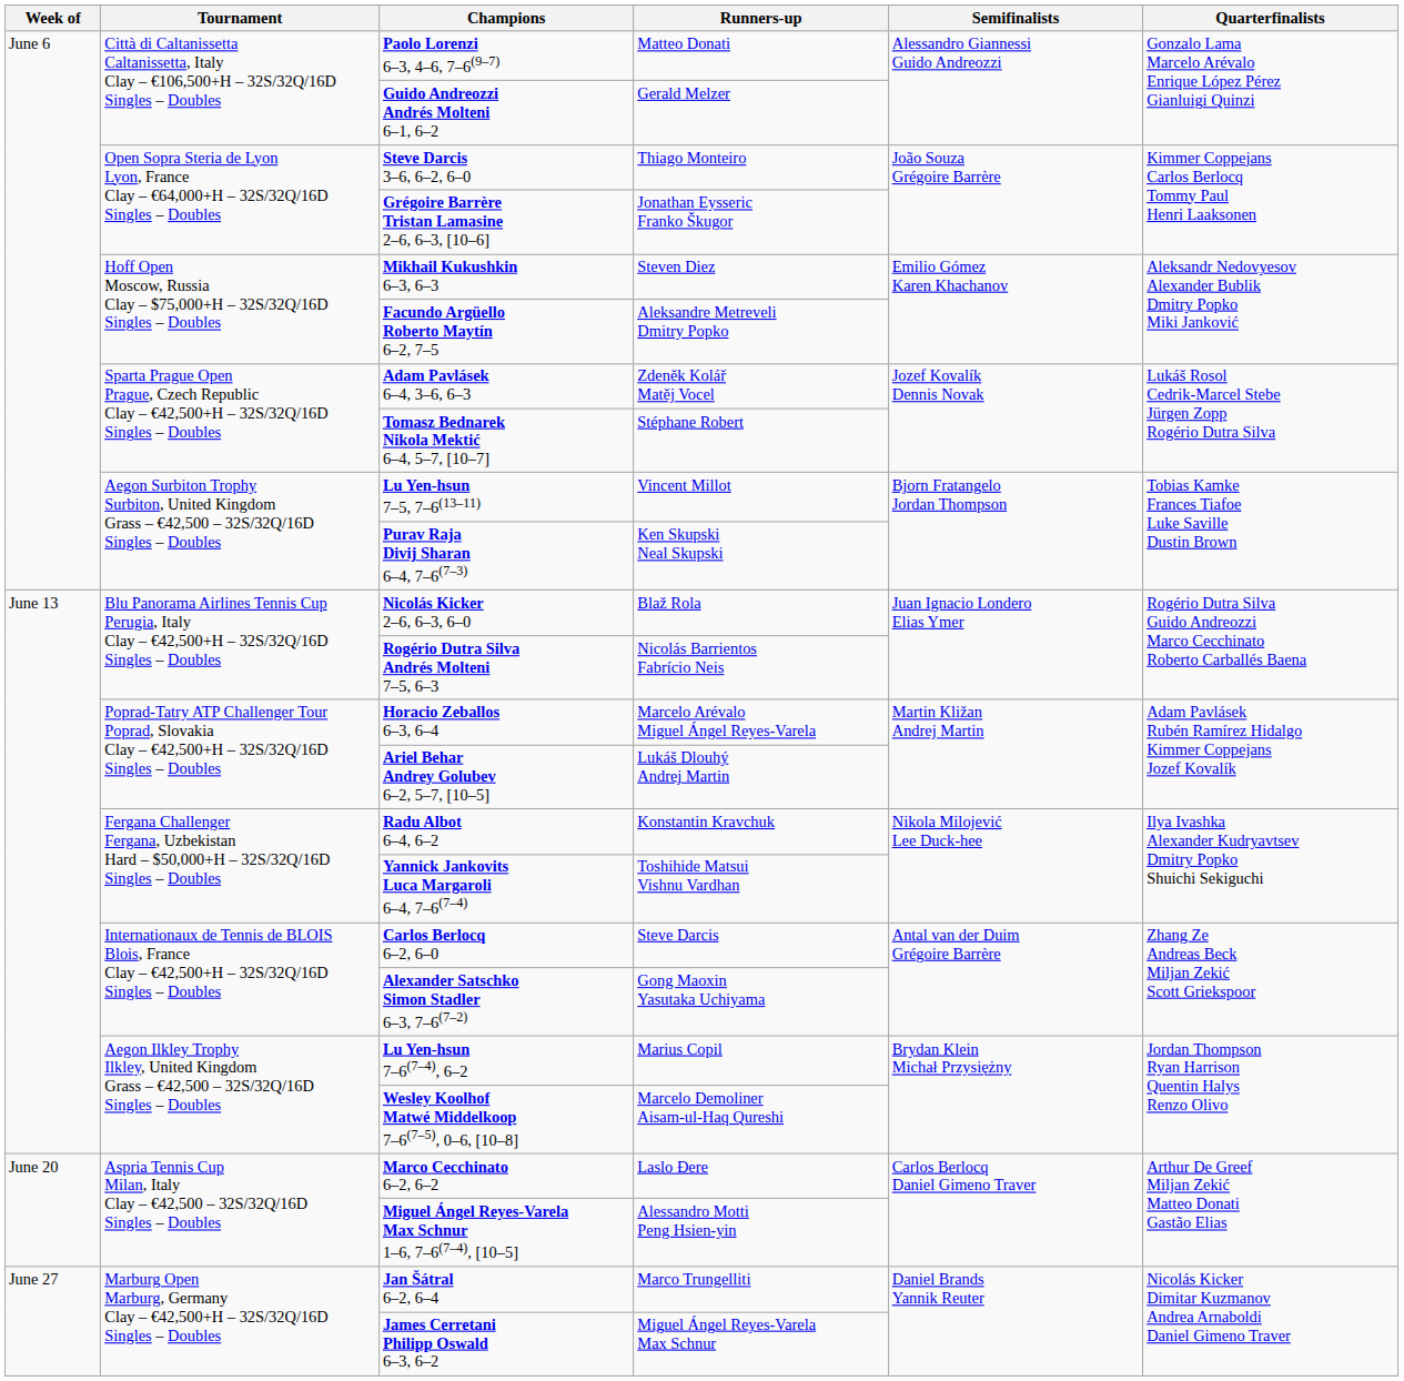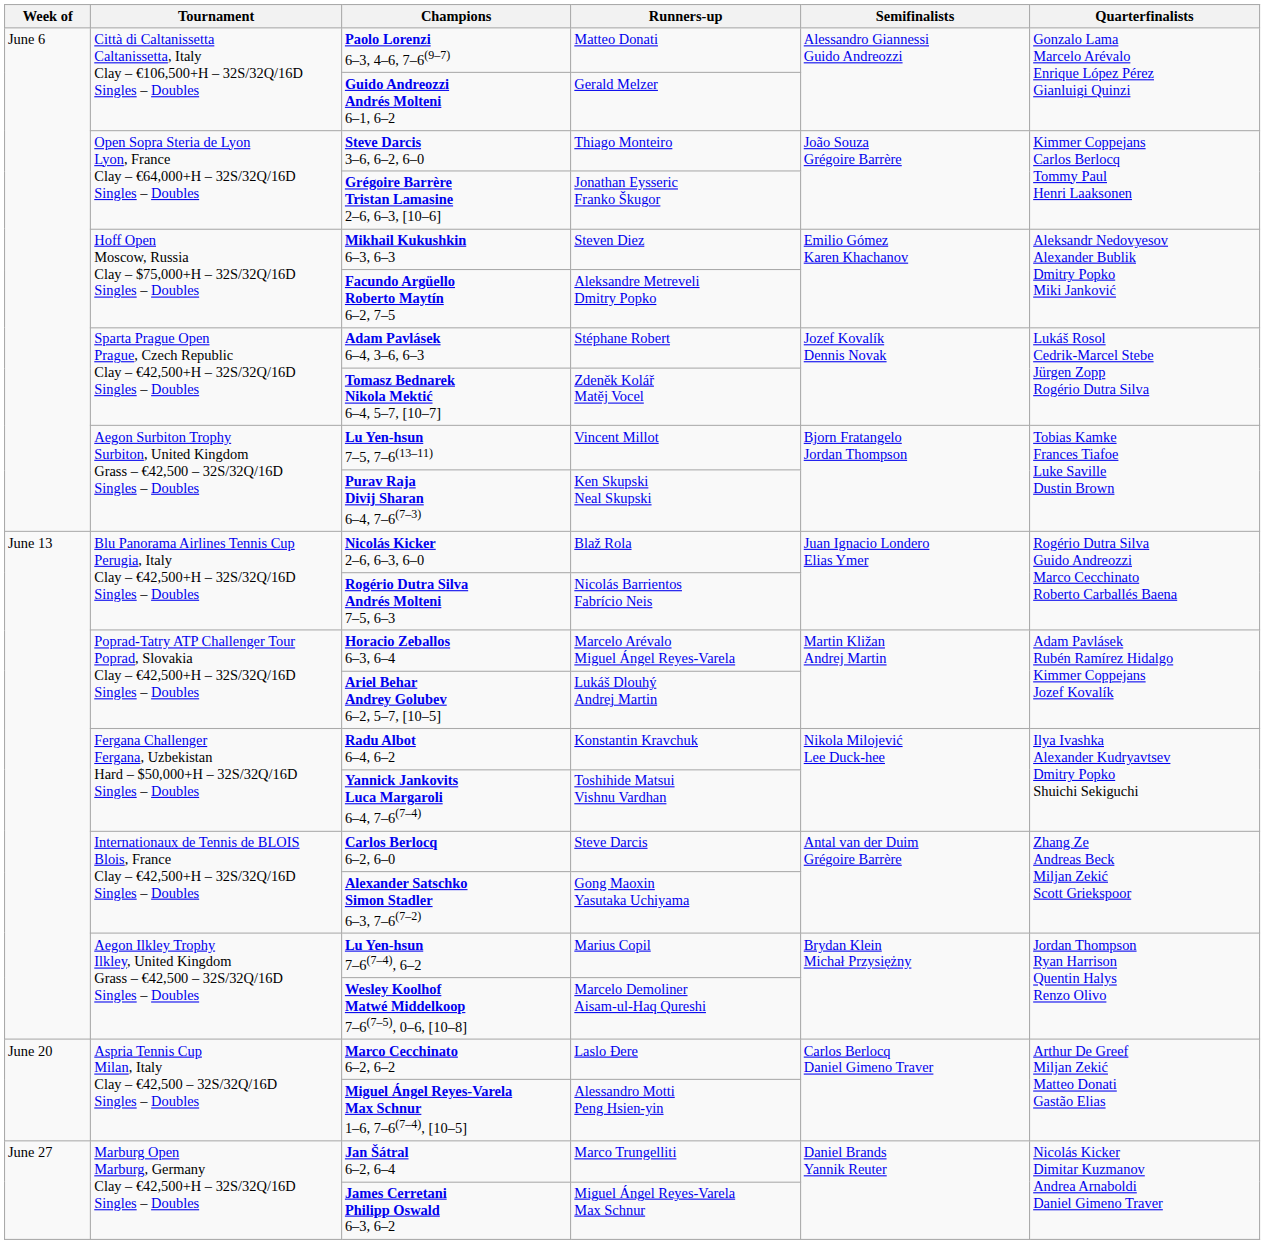 <table class="wikitable" style="font-size:85%;">
 <tr>
 <th width="75">Week of</th>
 <th width="230">Tournament</th>
 <th width="210">Champions</th>
 <th width="210">Runners-up</th>
 <th width="210">Semifinalists</th>
 <th width="210">Quarterfinalists</th>
 </tr>
 <tr valign=top>
 <td rowspan=10>June 6</td>
 <td rowspan=2><a href='#'>Città di Caltanissetta</a><br><a href='#'>Caltanissetta</a>, Italy<br> Clay – €106,500+H – 32S/32Q/16D<br><a href='#'>Singles</a> – <a href='#'>Doubles</a></td>
 <td> <strong><a href='#'>Paolo Lorenzi</a></strong><br>6–3, 4–6, 7–6<sup>(9–7)</sup></td>
 <td> <a href='#'>Matteo Donati</a></td>
 <td rowspan=2> <a href='#'>Alessandro Giannessi</a><br> <a href='#'>Guido Andreozzi</a></td>
 <td rowspan=2> <a href='#'>Gonzalo Lama</a><br> <a href='#'>Marcelo Arévalo</a> <br> <a href='#'>Enrique López Pérez</a> <br>  <a href='#'>Gianluigi Quinzi</a></td>
 </tr>
 <tr valign=top>
 <td> <strong><a href='#'>Guido Andreozzi</a></strong><br> <strong><a href='#'>Andrés Molteni</a></strong><br>6–1, 6–2</td>
 <td> <a href='#'>Gerald Melzer</a></td>
 </tr>
 <tr valign=top>
 <td rowspan=2><a href='#'>Open Sopra Steria de Lyon</a><br><a href='#'>Lyon</a>, France<br> Clay – €64,000+H – 32S/32Q/16D<br><a href='#'>Singles</a> – <a href='#'>Doubles</a></td>
 <td> <strong><a href='#'>Steve Darcis</a></strong> <br> 3–6, 6–2, 6–0</td>
 <td> <a href='#'>Thiago Monteiro</a></td>
 <td rowspan=2> <a href='#'>João Souza</a><br>  <a href='#'>Grégoire Barrère</a></td>
 <td rowspan=2> <a href='#'>Kimmer Coppejans</a> <br> <a href='#'>Carlos Berlocq</a><br> <a href='#'>Tommy Paul</a> <br> <a href='#'>Henri Laaksonen</a></td>
 </tr>
 <tr valign=top>
 <td> <strong><a href='#'>Grégoire Barrère</a></strong><br> <strong><a href='#'>Tristan Lamasine</a></strong><br>2–6, 6–3, [10–6]</td>
 <td> <a href='#'>Jonathan Eysseric</a><br> <a href='#'>Franko Škugor</a></td>
 </tr>
 <tr valign=top>
 <td rowspan=2><a href='#'>Hoff Open</a><br>Moscow, Russia<br> Clay – $75,000+H – 32S/32Q/16D<br><a href='#'>Singles</a> – <a href='#'>Doubles</a></td>
 <td> <strong><a href='#'>Mikhail Kukushkin</a></strong><br>6–3, 6–3</td>
 <td> <a href='#'>Steven Diez</a></td>
 <td rowspan=2> <a href='#'>Emilio Gómez</a> <br>  <a href='#'>Karen Khachanov</a></td>
 <td rowspan=2> <a href='#'>Aleksandr Nedovyesov</a> <br> <a href='#'>Alexander Bublik</a> <br>  <a href='#'>Dmitry Popko</a> <br>  <a href='#'>Miki Janković</a></td>
 </tr>
 <tr valign=top>
 <td> <strong><a href='#'>Facundo Argüello</a></strong> <br>  <strong><a href='#'>Roberto Maytín</a></strong> <br> 6–2, 7–5</td>
 <td> <a href='#'>Aleksandre Metreveli</a> <br>  <a href='#'>Dmitry Popko</a></td>
 </tr>
 <tr valign=top>
 <td rowspan=2><a href='#'>Sparta Prague Open</a><br><a href='#'>Prague</a>, Czech Republic<br> Clay – €42,500+H – 32S/32Q/16D<br><a href='#'>Singles</a> – <a href='#'>Doubles</a></td>
 <td> <strong><a href='#'>Adam Pavlásek</a></strong> <br> 6–4, 3–6, 6–3</td>
-<td> <a href='#'>Zdeněk Kolář</a><br> <a href='#'>Matěj Vocel</a></td>
+<td> <a href='#'>Stéphane Robert</a></td>
 <td rowspan=2> <a href='#'>Jozef Kovalík</a> <br>  <a href='#'>Dennis Novak</a></td>
 <td rowspan=2> <a href='#'>Lukáš Rosol</a> <br> <a href='#'>Cedrik-Marcel Stebe</a> <br> <a href='#'>Jürgen Zopp</a><br>  <a href='#'>Rogério Dutra Silva</a></td>
 </tr>
 <tr valign=top>
 <td> <strong><a href='#'>Tomasz Bednarek</a></strong><br> <strong><a href='#'>Nikola Mektić</a></strong><br> 6–4, 5–7, [10–7]</td>
-<td> <a href='#'>Stéphane Robert</a></td>
+<td> <a href='#'>Zdeněk Kolář</a><br> <a href='#'>Matěj Vocel</a></td>
 </tr>
 <tr valign=top>
 <td rowspan=2><a href='#'>Aegon Surbiton Trophy</a><br><a href='#'>Surbiton</a>, United Kingdom<br> Grass – €42,500 – 32S/32Q/16D<br><a href='#'>Singles</a> – <a href='#'>Doubles</a></td>
 <td> <strong><a href='#'>Lu Yen-hsun</a></strong><br>7–5, 7–6<sup>(13–11)</sup></td>
 <td> <a href='#'>Vincent Millot</a></td>
 <td rowspan=2> <a href='#'>Bjorn Fratangelo</a> <br>  <a href='#'>Jordan Thompson</a></td>
 <td rowspan=2> <a href='#'>Tobias Kamke</a><br> <a href='#'>Frances Tiafoe</a> <br> <a href='#'>Luke Saville</a> <br>  <a href='#'>Dustin Brown</a></td>
 </tr>
 <tr valign=top>
 <td> <strong><a href='#'>Purav Raja</a></strong><br> <strong><a href='#'>Divij Sharan</a></strong><br>6–4, 7–6<sup>(7–3)</sup></td>
 <td> <a href='#'>Ken Skupski</a><br> <a href='#'>Neal Skupski</a></td>
 </tr>
 <tr valign=top>
 <td rowspan=10>June 13</td>
 <td rowspan=2><a href='#'>Blu Panorama Airlines Tennis Cup</a><br><a href='#'>Perugia</a>, Italy<br> Clay – €42,500+H – 32S/32Q/16D<br><a href='#'>Singles</a> – <a href='#'>Doubles</a></td>
 <td> <strong><a href='#'>Nicolás Kicker</a></strong><br>2–6, 6–3, 6–0</td>
 <td> <a href='#'>Blaž Rola</a></td>
 <td rowspan=2> <a href='#'>Juan Ignacio Londero</a> <br>  <a href='#'>Elias Ymer</a></td>
 <td rowspan=2> <a href='#'>Rogério Dutra Silva</a> <br>  <a href='#'>Guido Andreozzi</a> <br> <a href='#'>Marco Cecchinato</a> <br>  <a href='#'>Roberto Carballés Baena</a></td>
 </tr>
 <tr valign=top>
 <td> <strong><a href='#'>Rogério Dutra Silva</a></strong><br> <strong><a href='#'>Andrés Molteni</a></strong><br>7–5, 6–3</td>
 <td> <a href='#'>Nicolás Barrientos</a><br> <a href='#'>Fabrício Neis</a></td>
 </tr>
 <tr valign=top>
 <td rowspan=2><a href='#'>Poprad-Tatry ATP Challenger Tour</a><br><a href='#'>Poprad</a>, Slovakia<br> Clay – €42,500+H – 32S/32Q/16D<br><a href='#'>Singles</a> – <a href='#'>Doubles</a></td>
 <td> <strong><a href='#'>Horacio Zeballos</a></strong><br>6–3, 6–4</td>
 <td> <a href='#'>Marcelo Arévalo</a><br> <a href='#'>Miguel Ángel Reyes-Varela</a></td>
 <td rowspan=2> <a href='#'>Martin Kližan</a> <br>  <a href='#'>Andrej Martin</a></td>
 <td rowspan=2> <a href='#'>Adam Pavlásek</a> <br> <a href='#'>Rubén Ramírez Hidalgo</a> <br> <a href='#'>Kimmer Coppejans</a> <br>  <a href='#'>Jozef Kovalík</a></td>
 </tr>
 <tr valign=top>
 <td> <strong><a href='#'>Ariel Behar</a></strong><br> <strong><a href='#'>Andrey Golubev</a></strong><br>6–2, 5–7, [10–5]</td>
 <td> <a href='#'>Lukáš Dlouhý</a><br> <a href='#'>Andrej Martin</a></td>
 </tr>
 <tr valign=top>
 <td rowspan=2><a href='#'>Fergana Challenger</a><br><a href='#'>Fergana</a>, Uzbekistan<br> Hard – $50,000+H – 32S/32Q/16D<br><a href='#'>Singles</a> – <a href='#'>Doubles</a></td>
 <td> <strong><a href='#'>Radu Albot</a></strong><br>6–4, 6–2</td>
 <td> <a href='#'>Konstantin Kravchuk</a></td>
 <td rowspan=2> <a href='#'>Nikola Milojević</a> <br>  <a href='#'>Lee Duck-hee</a></td>
 <td rowspan=2> <a href='#'>Ilya Ivashka</a> <br> <a href='#'>Alexander Kudryavtsev</a> <br> <a href='#'>Dmitry Popko</a> <br>   Shuichi Sekiguchi</td>
 </tr>
 <tr valign=top>
 <td> <strong><a href='#'>Yannick Jankovits</a></strong><br> <strong><a href='#'>Luca Margaroli</a></strong><br>6–4, 7–6<sup>(7–4)</sup></td>
 <td> <a href='#'>Toshihide Matsui</a><br> <a href='#'>Vishnu Vardhan</a></td>
 </tr>
 <tr valign=top>
 <td rowspan=2><a href='#'>Internationaux de Tennis de BLOIS</a><br><a href='#'>Blois</a>, France<br> Clay – €42,500+H – 32S/32Q/16D<br><a href='#'>Singles</a> – <a href='#'>Doubles</a></td>
 <td> <strong><a href='#'>Carlos Berlocq</a></strong><br>6–2, 6–0</td>
 <td> <a href='#'>Steve Darcis</a></td>
 <td rowspan=2> <a href='#'>Antal van der Duim</a> <br>  <a href='#'>Grégoire Barrère</a></td>
 <td rowspan=2> <a href='#'>Zhang Ze</a> <br> <a href='#'>Andreas Beck</a> <br>  <a href='#'>Miljan Zekić</a> <br>  <a href='#'>Scott Griekspoor</a></td>
 </tr>
 <tr valign=top>
 <td> <strong><a href='#'>Alexander Satschko</a></strong><br> <strong><a href='#'>Simon Stadler</a></strong><br>6–3, 7–6<sup>(7–2)</sup></td>
 <td> <a href='#'>Gong Maoxin</a><br> <a href='#'>Yasutaka Uchiyama</a></td>
 </tr>
 <tr valign=top>
 <td rowspan=2><a href='#'>Aegon Ilkley Trophy</a><br><a href='#'>Ilkley</a>, United Kingdom<br> Grass – €42,500 – 32S/32Q/16D<br><a href='#'>Singles</a> – <a href='#'>Doubles</a></td>
 <td> <strong><a href='#'>Lu Yen-hsun</a></strong><br>7–6<sup>(7–4)</sup>, 6–2</td>
 <td> <a href='#'>Marius Copil</a></td>
 <td rowspan=2> <a href='#'>Brydan Klein</a> <br>  <a href='#'>Michał Przysiężny</a></td>
 <td rowspan=2> <a href='#'>Jordan Thompson</a> <br> <a href='#'>Ryan Harrison</a> <br> <a href='#'>Quentin Halys</a><br>  <a href='#'>Renzo Olivo</a></td>
 </tr>
 <tr valign=top>
 <td> <strong><a href='#'>Wesley Koolhof</a></strong><br> <strong><a href='#'>Matwé Middelkoop</a></strong><br>7–6<sup>(7–5)</sup>, 0–6, [10–8]</td>
 <td> <a href='#'>Marcelo Demoliner</a><br> <a href='#'>Aisam-ul-Haq Qureshi</a></td>
 </tr>
 <tr valign=top>
 <td rowspan=2>June 20</td>
 <td rowspan=2><a href='#'>Aspria Tennis Cup</a><br><a href='#'>Milan</a>, Italy<br> Clay – €42,500 – 32S/32Q/16D<br><a href='#'>Singles</a> – <a href='#'>Doubles</a></td>
 <td> <strong><a href='#'>Marco Cecchinato</a></strong><br>6–2, 6–2</td>
 <td> <a href='#'>Laslo Đere</a></td>
 <td rowspan=2> <a href='#'>Carlos Berlocq</a> <br>  <a href='#'>Daniel Gimeno Traver</a></td>
 <td rowspan=2> <a href='#'>Arthur De Greef</a> <br> <a href='#'>Miljan Zekić</a> <br> <a href='#'>Matteo Donati</a> <br>  <a href='#'>Gastão Elias</a></td>
 </tr>
 <tr valign=top>
 <td> <strong><a href='#'>Miguel Ángel Reyes-Varela</a></strong><br> <strong><a href='#'>Max Schnur</a></strong><br>1–6, 7–6<sup>(7–4)</sup>, [10–5]</td>
 <td> <a href='#'>Alessandro Motti</a><br> <a href='#'>Peng Hsien-yin</a></td>
 </tr>
 <tr valign=top>
 <td rowspan=2>June 27</td>
 <td rowspan=2><a href='#'>Marburg Open</a><br><a href='#'>Marburg</a>, Germany<br> Clay – €42,500+H – 32S/32Q/16D<br><a href='#'>Singles</a> – <a href='#'>Doubles</a></td>
 <td> <strong><a href='#'>Jan Šátral</a></strong><br>6–2, 6–4</td>
 <td> <a href='#'>Marco Trungelliti</a></td>
 <td rowspan=2> <a href='#'>Daniel Brands</a> <br>  <a href='#'>Yannik Reuter</a></td>
 <td rowspan=2> <a href='#'>Nicolás Kicker</a> <br> <a href='#'>Dimitar Kuzmanov</a> <br> <a href='#'>Andrea Arnaboldi</a> <br>  <a href='#'>Daniel Gimeno Traver</a></td>
 </tr>
 <tr valign=top>
 <td> <strong><a href='#'>James Cerretani</a></strong><br> <strong><a href='#'>Philipp Oswald</a></strong><br>6–3, 6–2</td>
 <td> <a href='#'>Miguel Ángel Reyes-Varela</a><br> <a href='#'>Max Schnur</a></td>
 </tr>
 </table>
